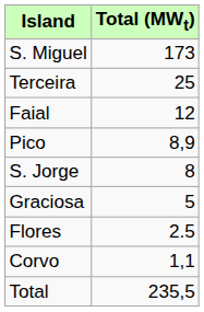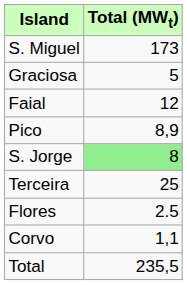 <table class="wikitable sortable">
 <tr>
 <th style="background:#cfb;">Island</th>
 <th style="background:#cfb;">Total (MW<sub>t</sub>)</th>
 </tr>
 <tr align=right>
 <td align=left>S. Miguel</td>
 <td>173</td>
 </tr>
 <tr align=right>
-<td align=left>Terceira</td>
-<td>25</td>
+<td align=left>Graciosa</td>
+<td>5</td>
 </tr>
 <tr align=right>
 <td align=left>Faial</td>
 <td>12</td>
 </tr>
 <tr align=right>
 <td align=left>Pico</td>
 <td>8,9</td>
 </tr>
 <tr align=right>
 <td align=left>S. Jorge</td>
-<td>8</td>
+<td style="background: lightgreen;">8</td>
 </tr>
 <tr align=right>
-<td align=left>Graciosa</td>
-<td>5</td>
+<td align=left>Terceira</td>
+<td>25</td>
 </tr>
 <tr align=right>
 <td align=left>Flores</td>
 <td>2.5</td>
 </tr>
 <tr align=right>
 <td align=left>Corvo</td>
 <td>1,1</td>
 </tr>
 <tr align=right>
 <td align=left>Total</td>
 <td>235,5</td>
 </tr>
 </table>
